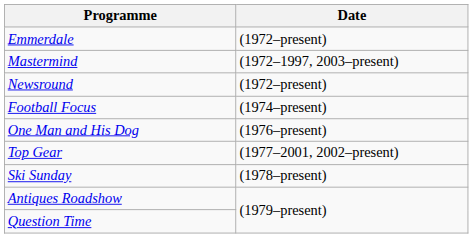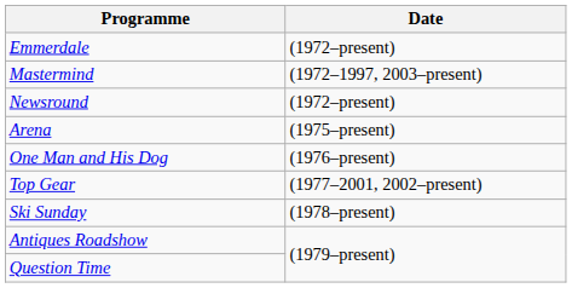 <table class="wikitable">
 <tr>
 <th width=250>Programme</th>
 <th width=250>Date</th>
 </tr>
 <tr>
 <td><em><a href='#'>Emmerdale</a></em></td>
 <td>(1972–present)</td>
 </tr>
 <tr>
 <td><em><a href='#'>Mastermind</a></em></td>
 <td>(1972–1997, 2003–present)</td>
 </tr>
 <tr>
 <td><em><a href='#'>Newsround</a></em></td>
 <td>(1972–present)</td>
 </tr>
 <tr>
-<td><em><a href='#'>Football Focus</a></em></td>
-<td>(1974–present)</td>
+<td><em><a href='#'>Arena</a></em></td>
+<td>(1975–present)</td>
 </tr>
 <tr>
 <td><em><a href='#'>One Man and His Dog</a></em></td>
 <td>(1976–present)</td>
 </tr>
 <tr>
 <td><em><a href='#'>Top Gear</a></em></td>
 <td>(1977–2001, 2002–present)</td>
 </tr>
 <tr>
 <td><em><a href='#'>Ski Sunday</a></em></td>
 <td>(1978–present)</td>
 </tr>
 <tr>
 <td><em><a href='#'>Antiques Roadshow</a></em></td>
 <td rowspan="2">(1979–present)</td>
 </tr>
 <tr>
 <td><em><a href='#'>Question Time</a></em></td>
 </tr>
 </table>
